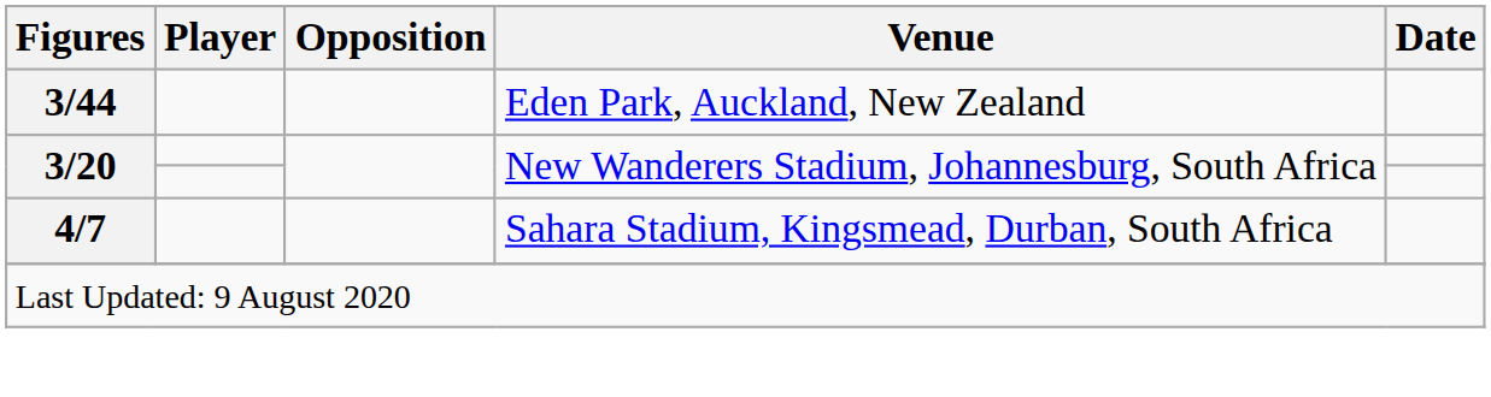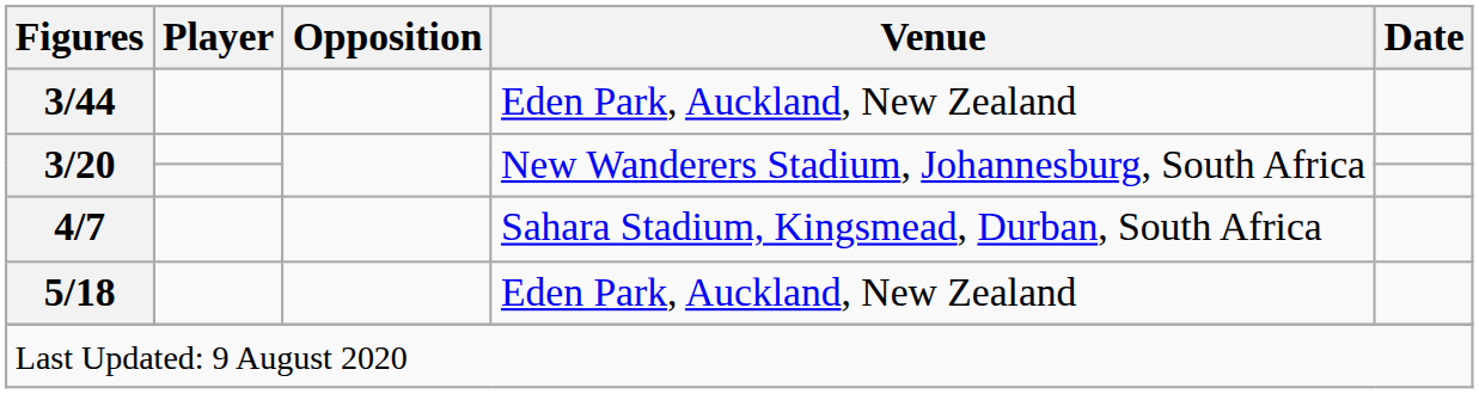 <table class="wikitable plainrowheaders sortable">
 <tr>
 <th scope=col>Figures</th>
 <th scope=col>Player</th>
 <th scope=col>Opposition</th>
 <th scope=col>Venue</th>
 <th scope=col>Date</th>
 </tr>
 <tr>
 <th>3/44</th>
 <td></td>
 <td></td>
 <td><a href='#'>Eden Park</a>, <a href='#'>Auckland</a>, New Zealand</td>
 <td></td>
 </tr>
 <tr>
 <th rowspan=2>3/20</th>
 <td></td>
 <td rowspan=2></td>
 <td rowspan=2><a href='#'>New Wanderers Stadium</a>, <a href='#'>Johannesburg</a>, South Africa</td>
 <td></td>
 </tr>
 <tr>
 <td></td>
 <td></td>
 </tr>
 <tr>
 <th>4/7</th>
 <td></td>
 <td></td>
 <td><a href='#'>Sahara Stadium, Kingsmead</a>, <a href='#'>Durban</a>, South Africa</td>
 <td> </td>
 </tr>
 <tr>
+<th>5/18</th>
+<td></td>
+<td></td>
+<td><a href='#'>Eden Park</a>, <a href='#'>Auckland</a>, New Zealand</td>
+<td></td>
+</tr>
+<tr>
 </tr>
 <tr class=sortbottom>
 <td colspan=5><small>Last Updated: 9 August 2020</small></td>
 </tr>
 </table>
